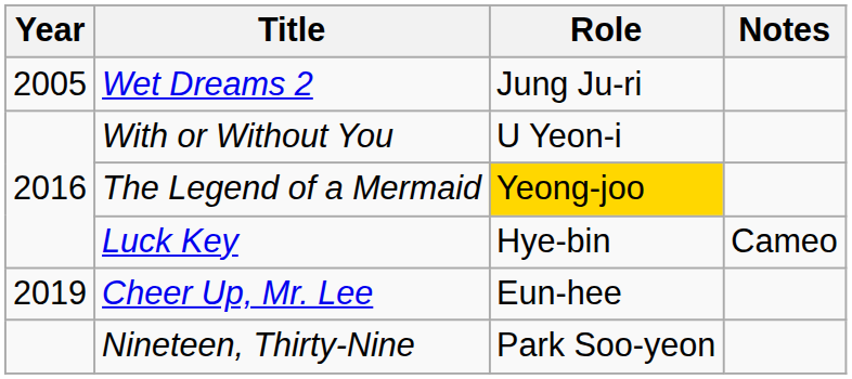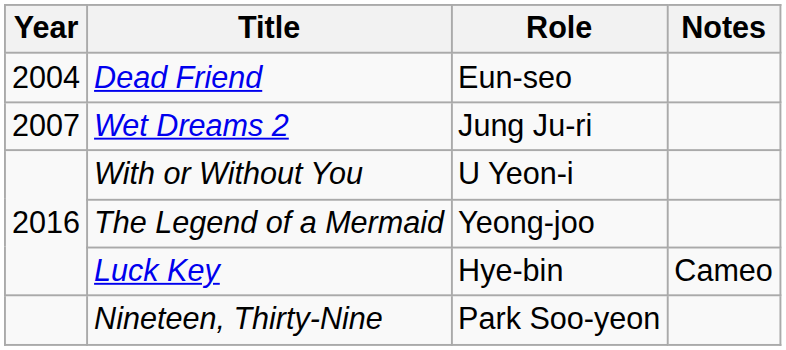 <table class="wikitable sortable">
 <tr>
 <th>Year</th>
 <th>Title</th>
 <th>Role</th>
 <th>Notes</th>
 </tr>
 <tr>
-<td>2005</td>
+<td>2004</td>
+<td><em><a href='#'>Dead Friend</a></em></td>
+<td>Eun-seo</td>
+<td></td>
+</tr>
+<tr>
+<td>2007</td>
 <td><em><a href='#'>Wet Dreams 2</a></em></td>
 <td>Jung Ju-ri</td>
 <td></td>
 </tr>
 <tr>
 <td rowspan=3>2016</td>
 <td><em>With or Without You</em></td>
 <td>U Yeon-i</td>
 <td></td>
 </tr>
 <tr>
 <td><em>The Legend of a Mermaid</em></td>
-<td style="background: gold;">Yeong-joo</td>
+<td>Yeong-joo</td>
 <td></td>
 </tr>
 <tr>
 <td><em><a href='#'>Luck Key</a></em></td>
 <td>Hye-bin</td>
 <td>Cameo</td>
 </tr>
 <tr>
-<td>2019</td>
-<td><em><a href='#'>Cheer Up, Mr. Lee</a></em></td>
-<td>Eun-hee</td>
-<td></td>
-</tr>
-<tr>
 <td></td>
 <td><em>Nineteen, Thirty-Nine</em></td>
 <td>Park Soo-yeon</td>
 <td></td>
 </tr>
 </table>
